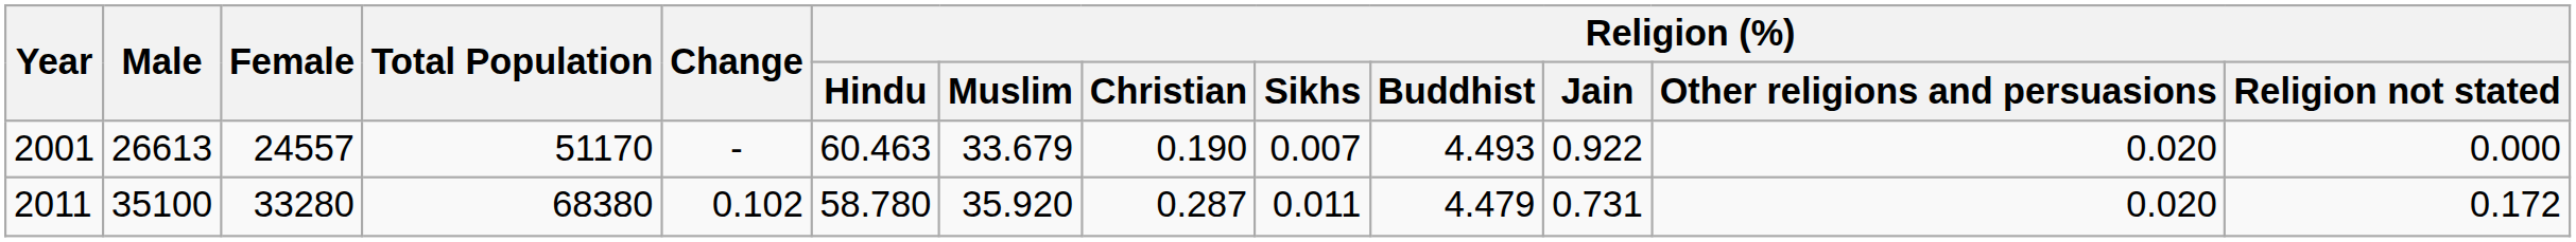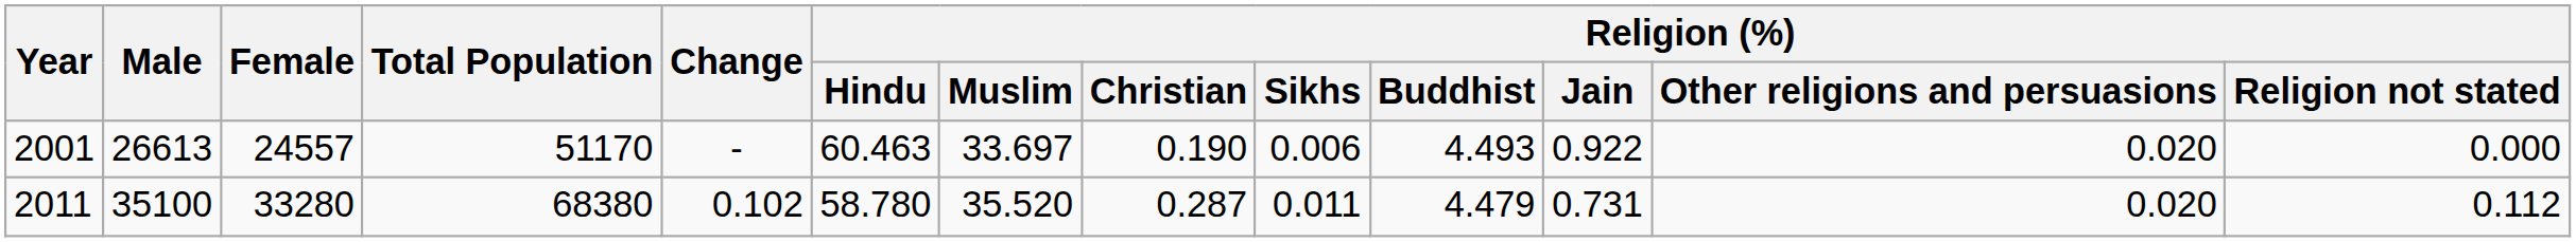 <table class="wikitable">
 <tr>
 <th rowspan="2">Year</th>
 <th rowspan="2">Male</th>
 <th rowspan="2">Female</th>
 <th rowspan="2">Total Population</th>
 <th rowspan="2">Change</th>
 <th colspan="8">Religion (%)</th>
 </tr>
 <tr>
 <th>Hindu</th>
 <th>Muslim</th>
 <th>Christian</th>
 <th>Sikhs</th>
 <th>Buddhist</th>
 <th>Jain</th>
 <th>Other religions and persuasions</th>
 <th>Religion not stated</th>
 </tr>
 <tr>
 <td>2001</td>
 <td style="text-align:right;">26613</td>
 <td style="text-align:right;">24557</td>
 <td style="text-align:right;">51170</td>
 <td style="text-align:center;">-</td>
 <td style="text-align:right;">60.463</td>
-<td style="text-align:right;">33.679</td>
+<td style="text-align:right;">33.697</td>
 <td style="text-align:right;">0.190</td>
-<td style="text-align:right;">0.007</td>
+<td style="text-align:right;">0.006</td>
 <td style="text-align:right;">4.493</td>
 <td style="text-align:right;">0.922</td>
 <td style="text-align:right;">0.020</td>
 <td style="text-align:right;">0.000</td>
 </tr>
 <tr>
 <td>2011</td>
 <td style="text-align:right;">35100</td>
 <td style="text-align:right;">33280</td>
 <td style="text-align:right;">68380</td>
 <td style="text-align:right;">0.102</td>
 <td style="text-align:right;">58.780</td>
-<td style="text-align:right;">35.920</td>
+<td style="text-align:right;">35.520</td>
 <td style="text-align:right;">0.287</td>
 <td style="text-align:right;">0.011</td>
 <td style="text-align:right;">4.479</td>
 <td style="text-align:right;">0.731</td>
 <td style="text-align:right;">0.020</td>
-<td style="text-align:right;">0.172</td>
+<td style="text-align:right;">0.112</td>
 </tr>
 </table>
